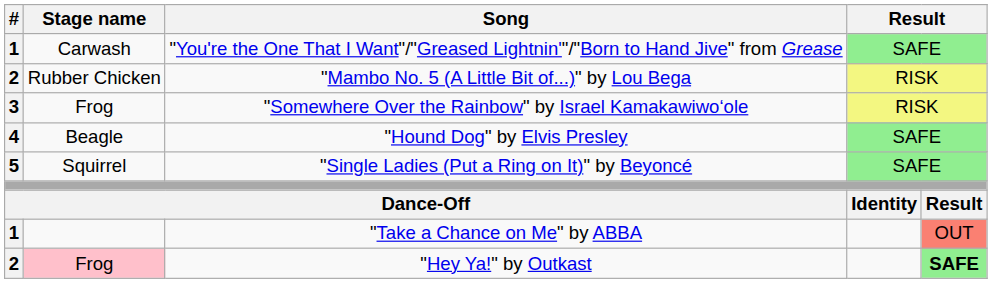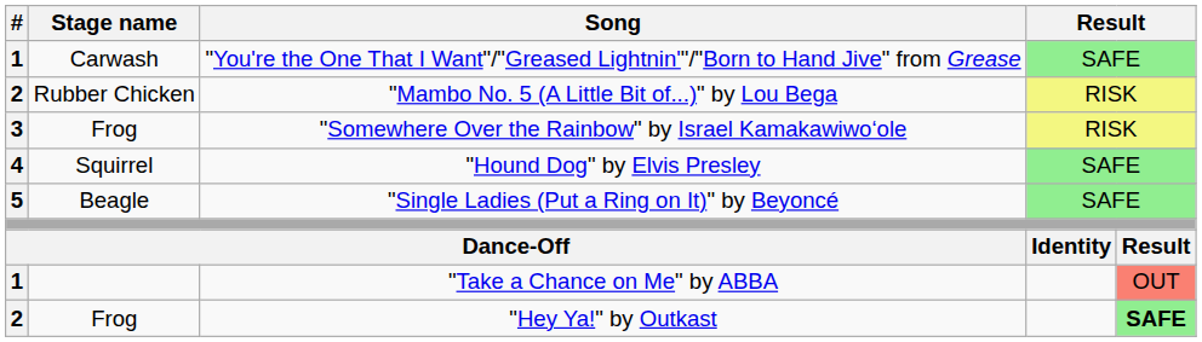 <table class="wikitable plainrowheaders" style="text-align: center;">
 <tr>
 <th>#</th>
 <th>Stage name</th>
 <th>Song</th>
 <th colspan="2">Result</th>
 </tr>
 <tr>
 <th>1</th>
 <td>Carwash</td>
 <td>"<a href='#'>You're the One That I Want</a>"/"<a href='#'>Greased Lightnin'</a>"/"<a href='#'>Born to Hand Jive</a>" from <em><a href='#'>Grease</a></em></td>
 <td colspan="2" bgcolor=lightgreen>SAFE</td>
 </tr>
 <tr>
 <th>2</th>
 <td>Rubber Chicken</td>
 <td>"<a href='#'>Mambo No. 5 (A Little Bit of...)</a>" by <a href='#'>Lou Bega</a></td>
 <td colspan="2" bgcolor=#F3F781>RISK</td>
 </tr>
 <tr>
 <th>3</th>
 <td>Frog</td>
 <td>"<a href='#'>Somewhere Over the Rainbow</a>" by <a href='#'>Israel Kamakawiwoʻole</a></td>
 <td colspan="2" bgcolor=#F3F781>RISK</td>
 </tr>
 <tr>
 <th>4</th>
-<td>Beagle</td>
+<td>Squirrel</td>
 <td>"<a href='#'>Hound Dog</a>" by <a href='#'>Elvis Presley</a></td>
 <td colspan="2" bgcolor=lightgreen>SAFE</td>
 </tr>
 <tr>
 <th>5</th>
-<td>Squirrel</td>
+<td>Beagle</td>
 <td>"<a href='#'>Single Ladies (Put a Ring on It)</a>" by <a href='#'>Beyoncé</a></td>
 <td colspan="2" bgcolor=lightgreen>SAFE</td>
 </tr>
 <tr>
 <td colspan="5" style="background:darkgray"></td>
 </tr>
 <tr>
 <th colspan="3">Dance-Off</th>
 <th>Identity</th>
 <th>Result</th>
 </tr>
 <tr>
 <th>1</th>
 <td></td>
 <td>"<a href='#'>Take a Chance on Me</a>" by <a href='#'>ABBA</a></td>
 <td></td>
 <td bgcolor=salmon>OUT</td>
 </tr>
 <tr>
 <th>2</th>
-<td style="background: pink;">Frog</td>
+<td>Frog</td>
 <td>"<a href='#'>Hey Ya!</a>" by <a href='#'>Outkast</a></td>
 <td></td>
 <td bgcolor=lightgreen><strong>SAFE</strong></td>
 </tr>
 </table>
